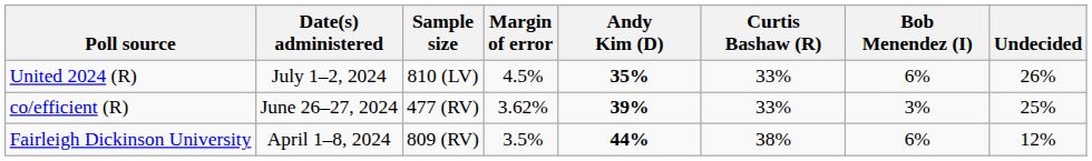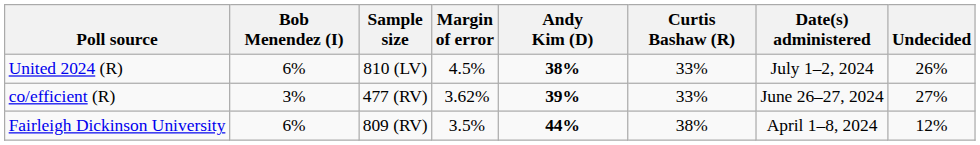 <table class="wikitable" style="font-size:90%;text-align:center;">
 <tr style="vertical-align:bottom">
 <th>Poll source</th>
-<th>Date(s)<br>administered</th>
+<th style="width:100px;">Bob<br>Menendez (I)</th>
 <th>Sample<br>size</th>
 <th>Margin<br>of error</th>
 <th style="width:100px;">Andy<br>Kim (D)</th>
 <th style="width:100px;">Curtis<br>Bashaw (R)</th>
-<th style="width:100px;">Bob<br>Menendez (I)</th>
+<th>Date(s)<br>administered</th>
 <th>Undecided</th>
 </tr>
 <tr>
 <td style="text-align:left;"><a href='#'>United 2024</a> (R)</td>
-<td>July 1–2, 2024</td>
+<td>6%</td>
 <td>810 (LV)</td>
 <td> 4.5%</td>
-<td><strong>35%</strong></td>
+<td><strong>38%</strong></td>
 <td>33%</td>
-<td>6%</td>
+<td>July 1–2, 2024</td>
 <td>26%</td>
 </tr>
 <tr>
 <td style="text-align:left;"><a href='#'>co/efficient</a> (R)</td>
-<td>June 26–27, 2024</td>
+<td>3%</td>
 <td>477 (RV)</td>
 <td> 3.62%</td>
 <td><strong>39%</strong></td>
 <td>33%</td>
-<td>3%</td>
-<td>25%</td>
+<td>June 26–27, 2024</td>
+<td>27%</td>
 </tr>
 <tr>
 <td style="text-align:left;"><a href='#'>Fairleigh Dickinson University</a></td>
-<td>April 1–8, 2024</td>
+<td>6%</td>
 <td>809 (RV)</td>
 <td> 3.5%</td>
 <td><strong>44%</strong></td>
 <td>38%</td>
-<td>6%</td>
+<td>April 1–8, 2024</td>
 <td>12%</td>
 </tr>
 </table>
